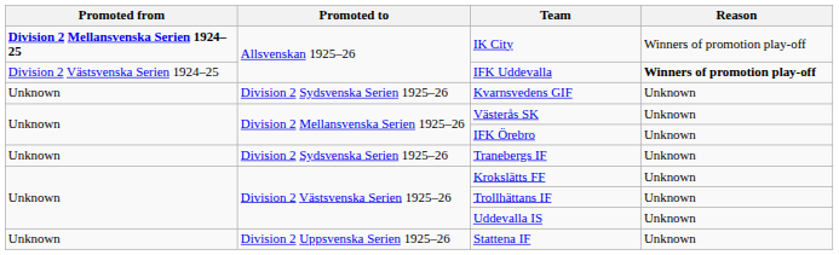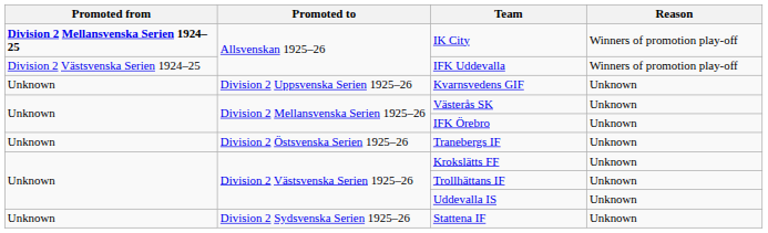 <table class="wikitable" style="text-align: left;">
 <tr>
 <th style="width: 275px;">Promoted from</th>
 <th style="width: 275px;">Promoted to</th>
 <th style="width: 200px;">Team</th>
 <th style="width: 225px;">Reason</th>
 </tr>
 <tr>
 <td><strong><a href='#'>Division 2</a> <a href='#'>Mellansvenska Serien</a> 1924–25</strong></td>
 <td rowspan=2><a href='#'>Allsvenskan</a> 1925–26</td>
 <td><a href='#'>IK City</a></td>
 <td>Winners of promotion play-off</td>
 </tr>
 <tr>
 <td><a href='#'>Division 2</a> <a href='#'>Västsvenska Serien</a> 1924–25</td>
 <td><a href='#'>IFK Uddevalla</a></td>
-<td><strong>Winners of promotion play-off</strong></td>
+<td>Winners of promotion play-off</td>
 </tr>
 <tr>
 <td>Unknown</td>
-<td><a href='#'>Division 2</a> <a href='#'>Sydsvenska Serien</a> 1925–26</td>
+<td><a href='#'>Division 2</a> <a href='#'>Uppsvenska Serien</a> 1925–26</td>
 <td><a href='#'>Kvarnsvedens GIF</a></td>
 <td>Unknown</td>
 </tr>
 <tr>
 <td rowspan=2>Unknown</td>
 <td rowspan=2><a href='#'>Division 2</a> <a href='#'>Mellansvenska Serien</a> 1925–26</td>
 <td><a href='#'>Västerås SK</a></td>
 <td>Unknown</td>
 </tr>
 <tr>
 <td><a href='#'>IFK Örebro</a></td>
 <td>Unknown</td>
 </tr>
 <tr>
 <td>Unknown</td>
-<td><a href='#'>Division 2</a> <a href='#'>Sydsvenska Serien</a> 1925–26</td>
+<td><a href='#'>Division 2</a> <a href='#'>Östsvenska Serien</a> 1925–26</td>
 <td><a href='#'>Tranebergs IF</a></td>
 <td>Unknown</td>
 </tr>
 <tr>
 <td rowspan=3>Unknown</td>
 <td rowspan=3><a href='#'>Division 2</a> <a href='#'>Västsvenska Serien</a> 1925–26</td>
 <td><a href='#'>Krokslätts FF</a></td>
 <td>Unknown</td>
 </tr>
 <tr>
 <td><a href='#'>Trollhättans IF</a></td>
 <td>Unknown</td>
 </tr>
 <tr>
 <td><a href='#'>Uddevalla IS</a></td>
 <td>Unknown</td>
 </tr>
 <tr>
 <td>Unknown</td>
-<td><a href='#'>Division 2</a> <a href='#'>Uppsvenska Serien</a> 1925–26</td>
+<td><a href='#'>Division 2</a> <a href='#'>Sydsvenska Serien</a> 1925–26</td>
 <td><a href='#'>Stattena IF</a></td>
 <td>Unknown</td>
 </tr>
 </table>
